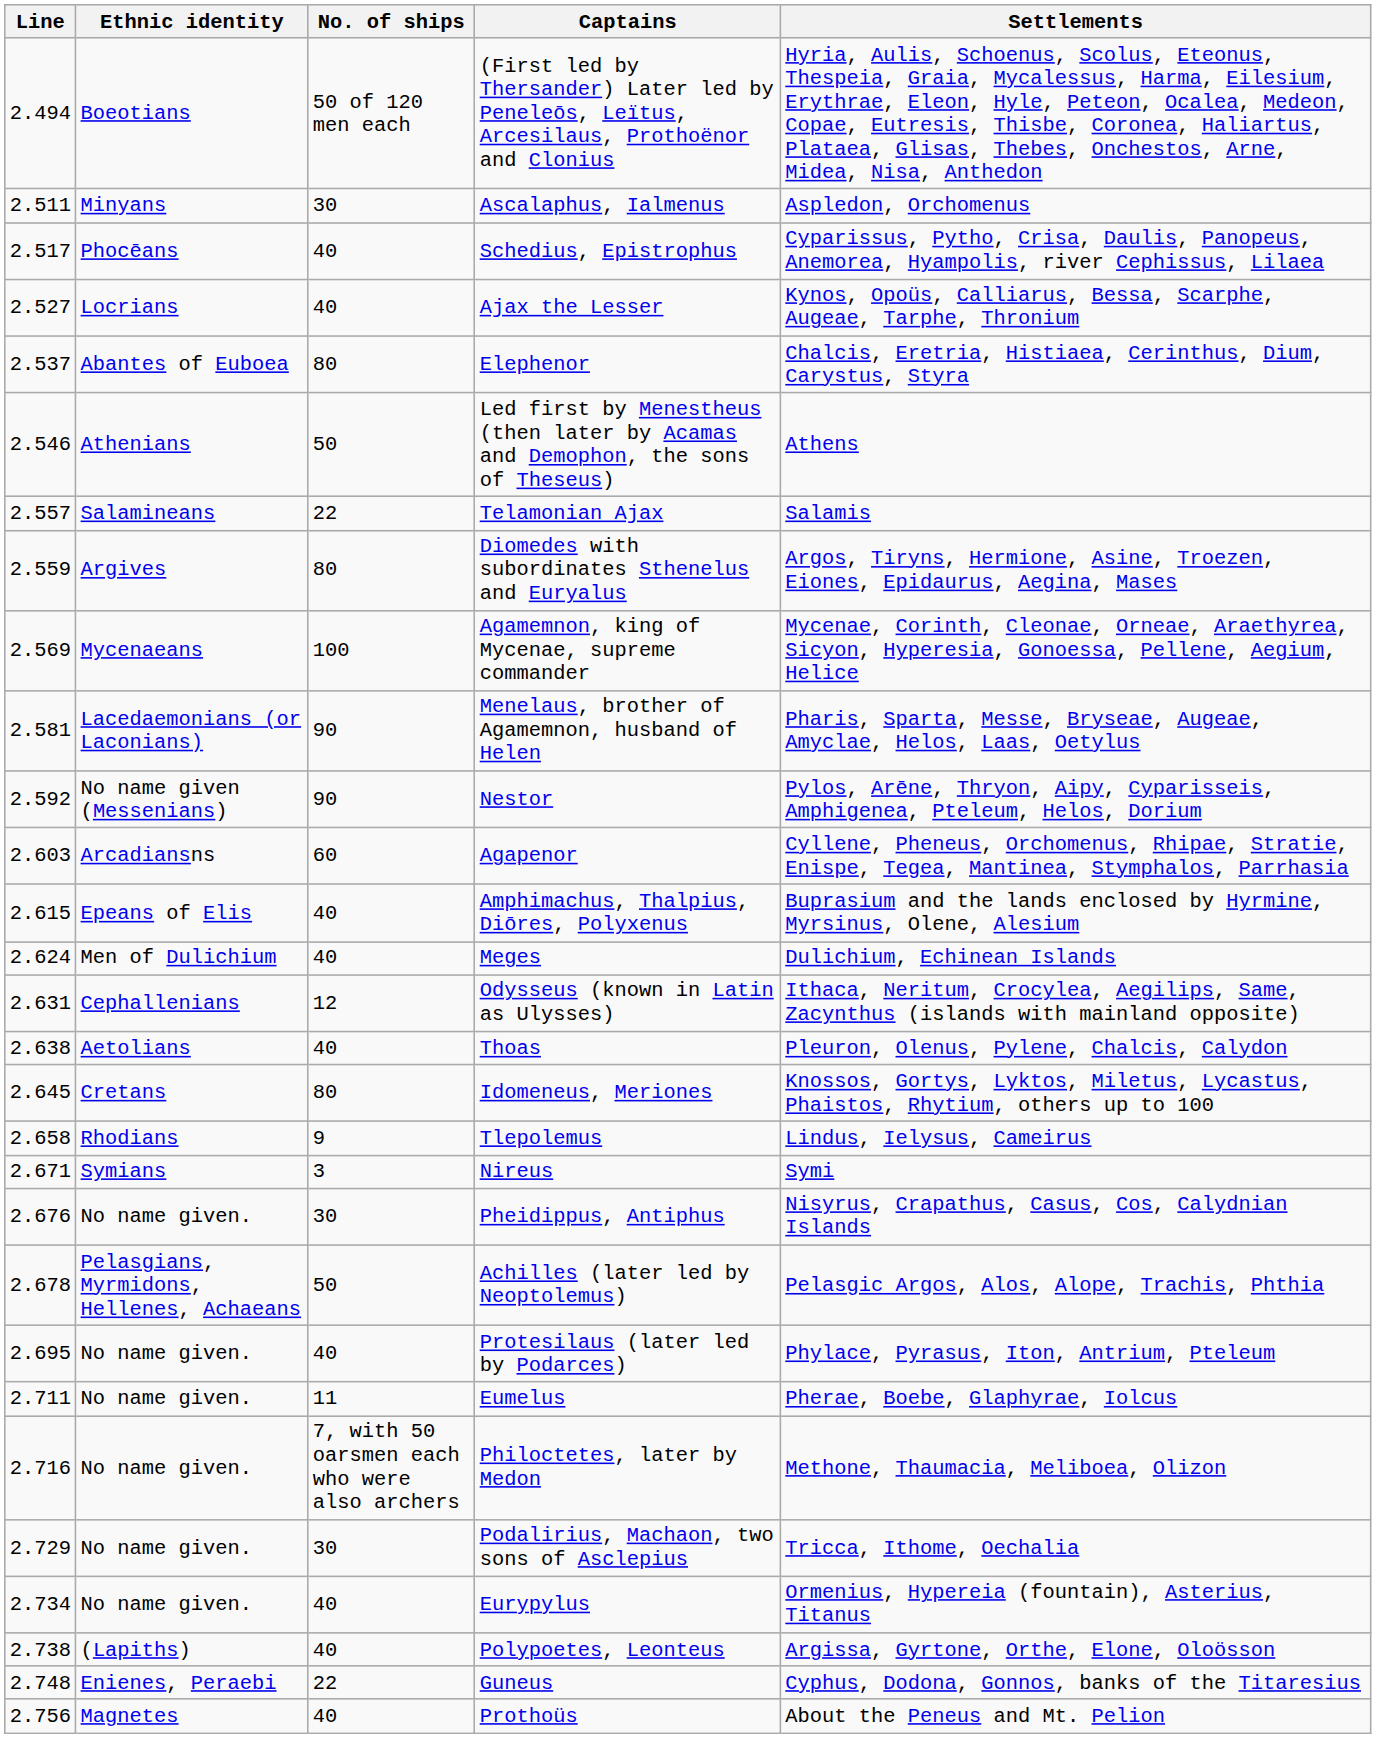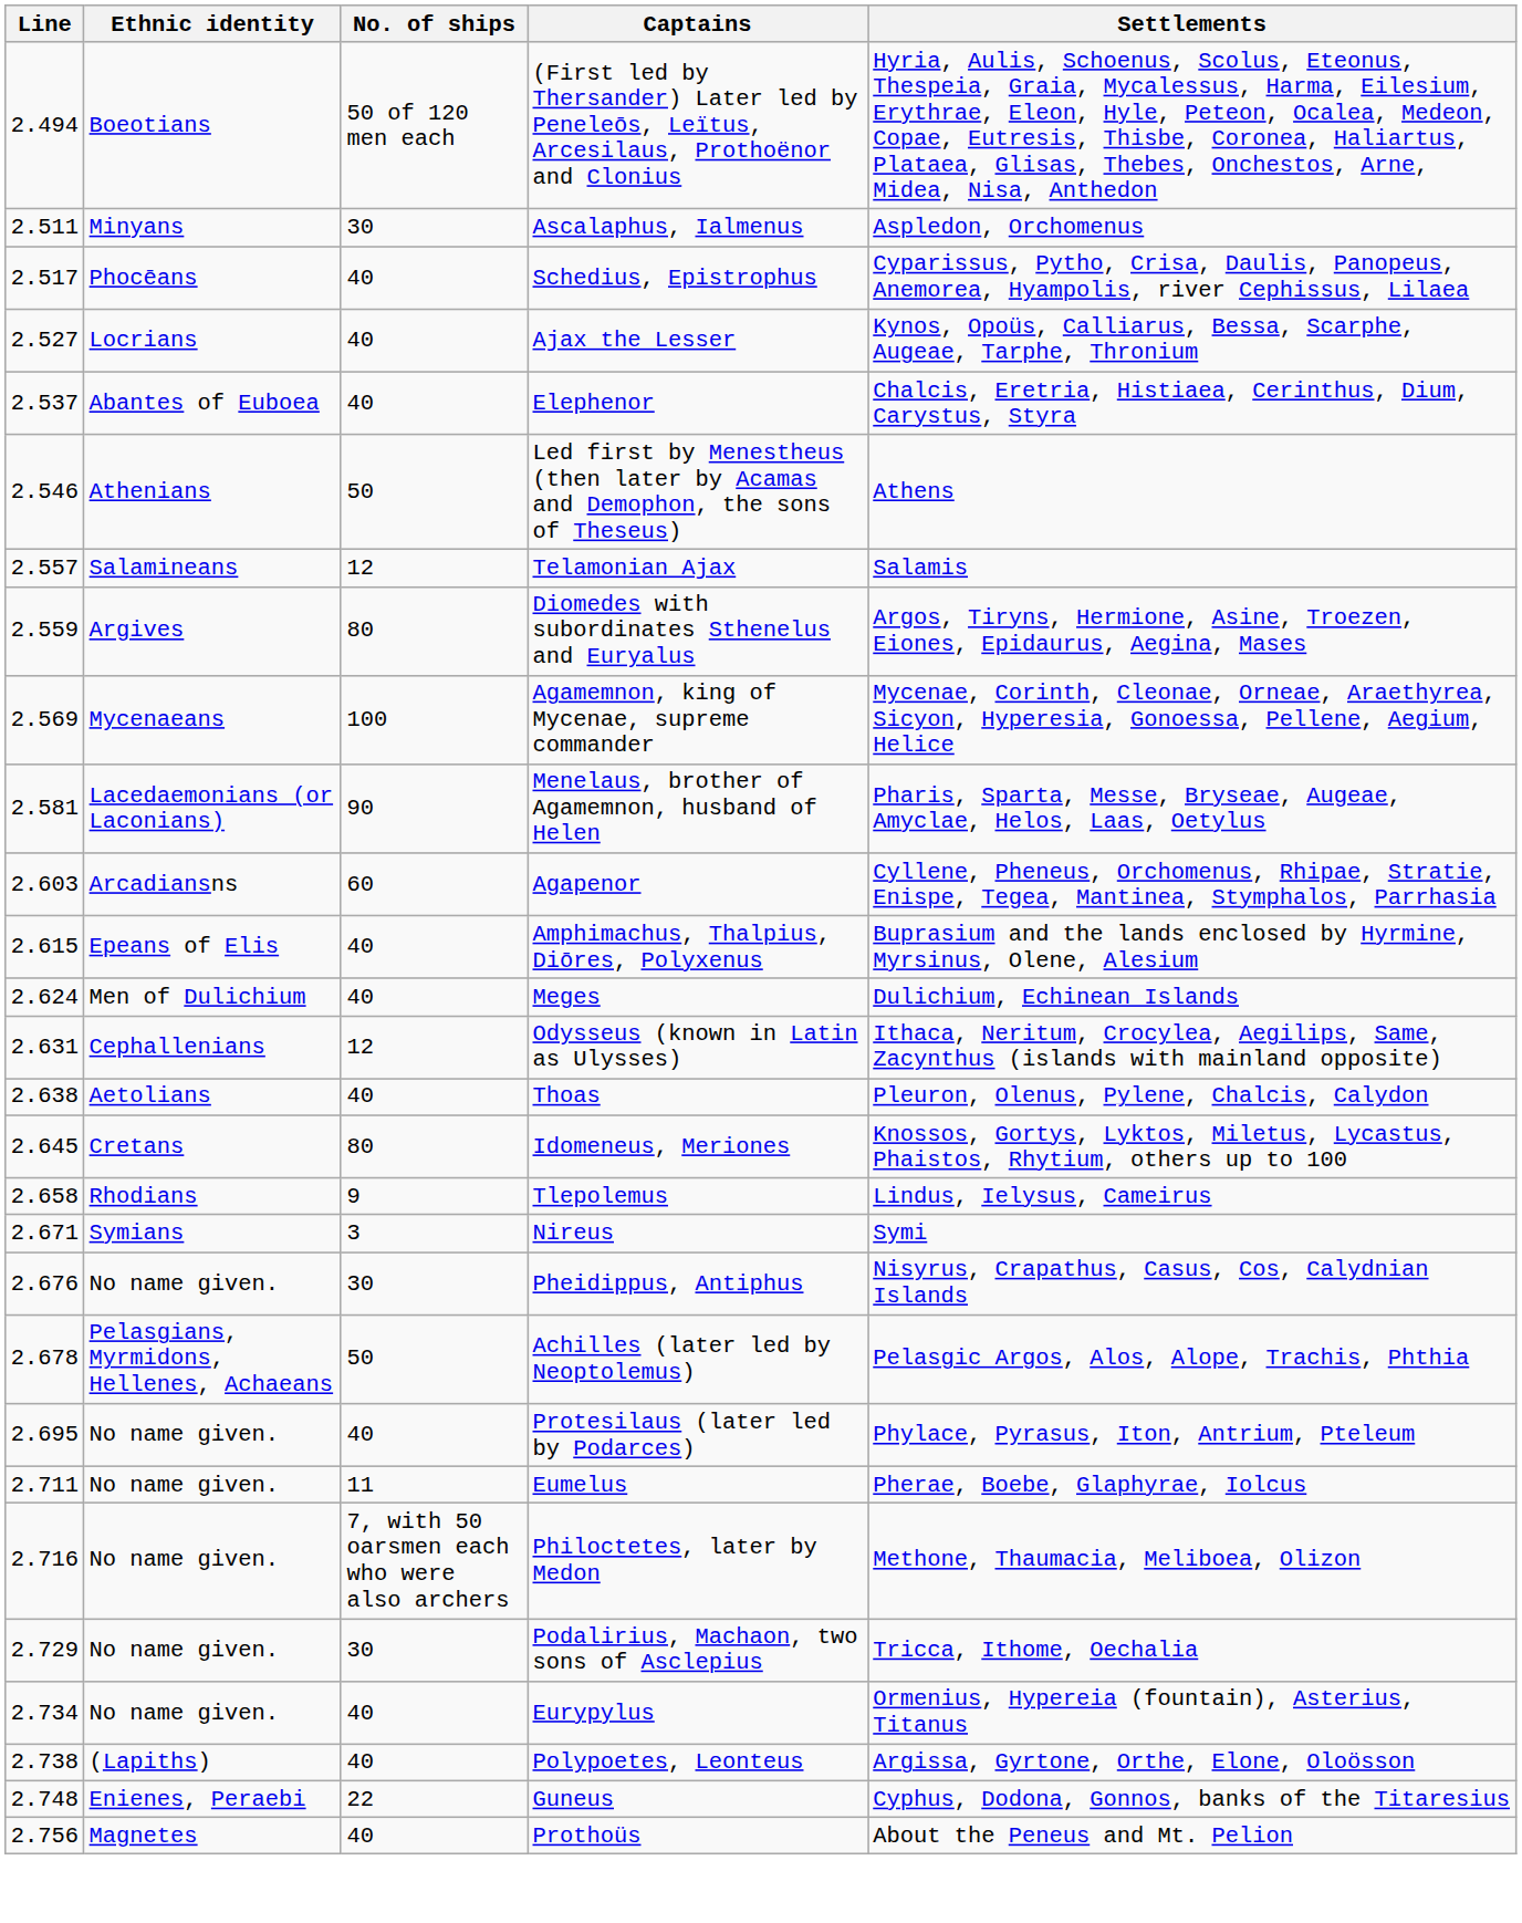 <table class="wikitable">
 <tr>
 <th><strong>Line</strong></th>
 <th><strong>Ethnic identity</strong></th>
 <th><strong>No. of ships</strong></th>
 <th><strong>Captains</strong></th>
 <th><strong>Settlements</strong></th>
 </tr>
 <tr>
 <td>2.494</td>
 <td><a href='#'>Boeotians</a></td>
 <td>50 of 120 men each</td>
 <td>(First led by <a href='#'>Thersander</a>) Later led by <a href='#'>Peneleōs</a>, <a href='#'>Leïtus</a>, <a href='#'>Arcesilaus</a>, <a href='#'>Prothoënor</a> and <a href='#'>Clonius</a></td>
 <td><a href='#'>Hyria</a>, <a href='#'>Aulis</a>, <a href='#'>Schoenus</a>, <a href='#'>Scolus</a>, <a href='#'>Eteonus</a>, <a href='#'>Thespeia</a>, <a href='#'>Graia</a>, <a href='#'>Mycalessus</a>, <a href='#'>Harma</a>, <a href='#'>Eilesium</a>, <a href='#'>Erythrae</a>, <a href='#'>Eleon</a>, <a href='#'>Hyle</a>, <a href='#'>Peteon</a>, <a href='#'>Ocalea</a>, <a href='#'>Medeon</a>, <a href='#'>Copae</a>, <a href='#'>Eutresis</a>, <a href='#'>Thisbe</a>, <a href='#'>Coronea</a>, <a href='#'>Haliartus</a>, <a href='#'>Plataea</a>, <a href='#'>Glisas</a>, <a href='#'>Thebes</a>, <a href='#'>Onchestos</a>, <a href='#'>Arne</a>, <a href='#'>Midea</a>, <a href='#'>Nisa</a>, <a href='#'>Anthedon</a></td>
 </tr>
 <tr>
 <td>2.511</td>
 <td><a href='#'>Minyans</a></td>
 <td>30</td>
 <td><a href='#'>Ascalaphus</a>, <a href='#'>Ialmenus</a></td>
 <td><a href='#'>Aspledon</a>, <a href='#'>Orchomenus</a></td>
 </tr>
 <tr>
 <td>2.517</td>
 <td><a href='#'>Phocēans</a></td>
 <td>40</td>
 <td><a href='#'>Schedius</a>, <a href='#'>Epistrophus</a></td>
 <td><a href='#'>Cyparissus</a>, <a href='#'>Pytho</a>, <a href='#'>Crisa</a>, <a href='#'>Daulis</a>, <a href='#'>Panopeus</a>, <a href='#'>Anemorea</a>, <a href='#'>Hyampolis</a>, river <a href='#'>Cephissus</a>, <a href='#'>Lilaea</a></td>
 </tr>
 <tr>
 <td>2.527</td>
 <td><a href='#'>Locrians</a></td>
 <td>40</td>
 <td><a href='#'>Ajax the Lesser</a></td>
 <td><a href='#'>Kynos</a>, <a href='#'>Opoüs</a>, <a href='#'>Calliarus</a>, <a href='#'>Bessa</a>, <a href='#'>Scarphe</a>, <a href='#'>Augeae</a>, <a href='#'>Tarphe</a>, <a href='#'>Thronium</a></td>
 </tr>
 <tr>
 <td>2.537</td>
 <td><a href='#'>Abantes</a> of <a href='#'>Euboea</a></td>
-<td>80</td>
+<td>40</td>
 <td><a href='#'>Elephenor</a></td>
 <td><a href='#'>Chalcis</a>, <a href='#'>Eretria</a>, <a href='#'>Histiaea</a>, <a href='#'>Cerinthus</a>, <a href='#'>Dium</a>, <a href='#'>Carystus</a>, <a href='#'>Styra</a></td>
 </tr>
 <tr>
 <td>2.546</td>
 <td><a href='#'>Athenians</a></td>
 <td>50</td>
 <td>Led first by <a href='#'>Menestheus</a> (then later by <a href='#'>Acamas</a> and <a href='#'>Demophon</a>, the sons of <a href='#'>Theseus</a>)</td>
 <td><a href='#'>Athens</a></td>
 </tr>
 <tr>
 <td>2.557</td>
 <td><a href='#'>Salamineans</a></td>
-<td>22</td>
+<td>12</td>
 <td><a href='#'>Telamonian Ajax</a></td>
 <td><a href='#'>Salamis</a></td>
 </tr>
 <tr>
 <td>2.559</td>
 <td><a href='#'>Argives</a></td>
 <td>80</td>
 <td><a href='#'>Diomedes</a> with subordinates <a href='#'>Sthenelus</a> and <a href='#'>Euryalus</a></td>
 <td><a href='#'>Argos</a>, <a href='#'>Tiryns</a>, <a href='#'>Hermione</a>, <a href='#'>Asine</a>, <a href='#'>Troezen</a>, <a href='#'>Eiones</a>, <a href='#'>Epidaurus</a>, <a href='#'>Aegina</a>, <a href='#'>Mases</a></td>
 </tr>
 <tr>
 <td>2.569</td>
 <td><a href='#'>Mycenaeans</a></td>
 <td>100</td>
 <td><a href='#'>Agamemnon</a>, king of Mycenae, supreme commander</td>
 <td><a href='#'>Mycenae</a>, <a href='#'>Corinth</a>, <a href='#'>Cleonae</a>, <a href='#'>Orneae</a>, <a href='#'>Araethyrea</a>, <a href='#'>Sicyon</a>, <a href='#'>Hyperesia</a>, <a href='#'>Gonoessa</a>, <a href='#'>Pellene</a>, <a href='#'>Aegium</a>, <a href='#'>Helice</a></td>
 </tr>
 <tr>
 <td>2.581</td>
 <td><a href='#'>Lacedaemonians (or Laconians)</a></td>
 <td>90</td>
 <td><a href='#'>Menelaus</a>, brother of Agamemnon, husband of <a href='#'>Helen</a></td>
 <td><a href='#'>Pharis</a>, <a href='#'>Sparta</a>, <a href='#'>Messe</a>, <a href='#'>Bryseae</a>, <a href='#'>Augeae</a>, <a href='#'>Amyclae</a>, <a href='#'>Helos</a>, <a href='#'>Laas</a>, <a href='#'>Oetylus</a></td>
-</tr>
-<tr>
-<td>2.592</td>
-<td>No name given (<a href='#'>Messenians</a>)</td>
-<td>90</td>
-<td><a href='#'>Nestor</a></td>
-<td><a href='#'>Pylos</a>, <a href='#'>Arēne</a>, <a href='#'>Thryon</a>, <a href='#'>Aipy</a>, <a href='#'>Cyparisseis</a>, <a href='#'>Amphigenea</a>, <a href='#'>Pteleum</a>, <a href='#'>Helos</a>, <a href='#'>Dorium</a></td>
 </tr>
 <tr>
 <td>2.603</td>
 <td><a href='#'>Arcadians</a>ns</td>
 <td>60</td>
 <td><a href='#'>Agapenor</a></td>
 <td><a href='#'>Cyllene</a>, <a href='#'>Pheneus</a>, <a href='#'>Orchomenus</a>, <a href='#'>Rhipae</a>, <a href='#'>Stratie</a>, <a href='#'>Enispe</a>, <a href='#'>Tegea</a>, <a href='#'>Mantinea</a>, <a href='#'>Stymphalos</a>, <a href='#'>Parrhasia</a></td>
 </tr>
 <tr>
 <td>2.615</td>
 <td><a href='#'>Epeans</a> of <a href='#'>Elis</a></td>
 <td>40</td>
 <td><a href='#'>Amphimachus</a>, <a href='#'>Thalpius</a>, <a href='#'>Diōres</a>, <a href='#'>Polyxenus</a></td>
 <td><a href='#'>Buprasium</a> and the lands enclosed by <a href='#'>Hyrmine</a>, <a href='#'>Myrsinus</a>, Olene, <a href='#'>Alesium</a></td>
 </tr>
 <tr>
 <td>2.624</td>
 <td>Men of <a href='#'>Dulichium</a></td>
 <td>40</td>
 <td><a href='#'>Meges</a></td>
 <td><a href='#'>Dulichium</a>, <a href='#'>Echinean Islands</a></td>
 </tr>
 <tr>
 <td>2.631</td>
 <td><a href='#'>Cephallenians</a></td>
 <td>12</td>
 <td><a href='#'>Odysseus</a> (known in <a href='#'>Latin</a> as Ulysses)</td>
 <td><a href='#'>Ithaca</a>, <a href='#'>Neritum</a>, <a href='#'>Crocylea</a>, <a href='#'>Aegilips</a>, <a href='#'>Same</a>, <a href='#'>Zacynthus</a> (islands with mainland opposite)</td>
 </tr>
 <tr>
 <td>2.638</td>
 <td><a href='#'>Aetolians</a></td>
 <td>40</td>
 <td><a href='#'>Thoas</a></td>
 <td><a href='#'>Pleuron</a>, <a href='#'>Olenus</a>, <a href='#'>Pylene</a>, <a href='#'>Chalcis</a>, <a href='#'>Calydon</a></td>
 </tr>
 <tr>
 <td>2.645</td>
 <td><a href='#'>Cretans</a></td>
 <td>80</td>
 <td><a href='#'>Idomeneus</a>, <a href='#'>Meriones</a></td>
 <td><a href='#'>Knossos</a>, <a href='#'>Gortys</a>, <a href='#'>Lyktos</a>, <a href='#'>Miletus</a>, <a href='#'>Lycastus</a>, <a href='#'>Phaistos</a>, <a href='#'>Rhytium</a>, others up to 100</td>
 </tr>
 <tr>
 <td>2.658</td>
 <td><a href='#'>Rhodians</a></td>
 <td>9</td>
 <td><a href='#'>Tlepolemus</a></td>
 <td><a href='#'>Lindus</a>, <a href='#'>Ielysus</a>, <a href='#'>Cameirus</a></td>
 </tr>
 <tr>
 <td>2.671</td>
 <td><a href='#'>Symians</a></td>
 <td>3</td>
 <td><a href='#'>Nireus</a></td>
 <td><a href='#'>Symi</a></td>
 </tr>
 <tr>
 <td>2.676</td>
 <td>No name given.</td>
 <td>30</td>
 <td><a href='#'>Pheidippus</a>, <a href='#'>Antiphus</a></td>
 <td><a href='#'>Nisyrus</a>, <a href='#'>Crapathus</a>, <a href='#'>Casus</a>, <a href='#'>Cos</a>, <a href='#'>Calydnian Islands</a></td>
 </tr>
 <tr>
 <td>2.678</td>
 <td><a href='#'>Pelasgians</a>, <a href='#'>Myrmidons</a>, <a href='#'>Hellenes</a>, <a href='#'>Achaeans</a></td>
 <td>50</td>
 <td><a href='#'>Achilles</a> (later led by <a href='#'>Neoptolemus</a>)</td>
 <td><a href='#'>Pelasgic Argos</a>, <a href='#'>Alos</a>, <a href='#'>Alope</a>, <a href='#'>Trachis</a>, <a href='#'>Phthia</a></td>
 </tr>
 <tr>
 <td>2.695</td>
 <td>No name given.</td>
 <td>40</td>
 <td><a href='#'>Protesilaus</a> (later led by <a href='#'>Podarces</a>)</td>
 <td><a href='#'>Phylace</a>, <a href='#'>Pyrasus</a>, <a href='#'>Iton</a>, <a href='#'>Antrium</a>, <a href='#'>Pteleum</a></td>
 </tr>
 <tr>
 <td>2.711</td>
 <td>No name given.</td>
 <td>11</td>
 <td><a href='#'>Eumelus</a></td>
 <td><a href='#'>Pherae</a>, <a href='#'>Boebe</a>, <a href='#'>Glaphyrae</a>, <a href='#'>Iolcus</a></td>
 </tr>
 <tr>
 <td>2.716</td>
 <td>No name given.</td>
 <td>7, with 50 oarsmen each who were also archers</td>
 <td><a href='#'>Philoctetes</a>, later by <a href='#'>Medon</a></td>
 <td><a href='#'>Methone</a>, <a href='#'>Thaumacia</a>, <a href='#'>Meliboea</a>, <a href='#'>Olizon</a></td>
 </tr>
 <tr>
 <td>2.729</td>
 <td>No name given.</td>
 <td>30</td>
 <td><a href='#'>Podalirius</a>, <a href='#'>Machaon</a>, two sons of <a href='#'>Asclepius</a></td>
 <td><a href='#'>Tricca</a>, <a href='#'>Ithome</a>, <a href='#'>Oechalia</a></td>
 </tr>
 <tr>
 <td>2.734</td>
 <td>No name given.</td>
 <td>40</td>
 <td><a href='#'>Eurypylus</a></td>
 <td><a href='#'>Ormenius</a>, <a href='#'>Hypereia</a> (fountain), <a href='#'>Asterius</a>, <a href='#'>Titanus</a></td>
 </tr>
 <tr>
 <td>2.738</td>
 <td>(<a href='#'>Lapiths</a>)</td>
 <td>40</td>
 <td><a href='#'>Polypoetes</a>, <a href='#'>Leonteus</a></td>
 <td><a href='#'>Argissa</a>, <a href='#'>Gyrtone</a>, <a href='#'>Orthe</a>, <a href='#'>Elone</a>, <a href='#'>Oloösson</a></td>
 </tr>
 <tr>
 <td>2.748</td>
 <td><a href='#'>Enienes</a>, <a href='#'>Peraebi</a></td>
 <td>22</td>
 <td><a href='#'>Guneus</a></td>
 <td><a href='#'>Cyphus</a>, <a href='#'>Dodona</a>, <a href='#'>Gonnos</a>, banks of the <a href='#'>Titaresius</a></td>
 </tr>
 <tr>
 <td>2.756</td>
 <td><a href='#'>Magnetes</a></td>
 <td>40</td>
 <td><a href='#'>Prothoüs</a></td>
 <td>About the <a href='#'>Peneus</a> and Mt. <a href='#'>Pelion</a></td>
 </tr>
 </table>
